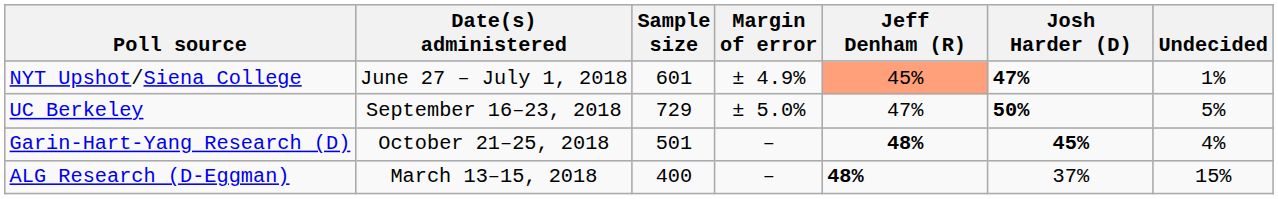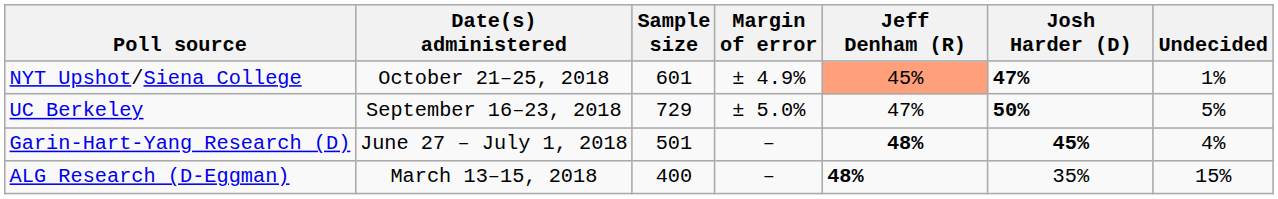 <table class="wikitable">
 <tr valign= bottom>
 <th>Poll source</th>
 <th>Date(s)<br>administered</th>
 <th>Sample<br>size</th>
 <th>Margin<br>of error</th>
 <th style="width:100px;">Jeff<br>Denham (R)</th>
 <th style="width:100px;">Josh<br>Harder (D)</th>
 <th>Undecided</th>
 </tr>
 <tr>
 <td><a href='#'>NYT Upshot</a>/<a href='#'>Siena College</a></td>
-<td align=center>June 27 – July 1, 2018</td>
+<td align=center>October 21–25, 2018</td>
 <td align=center>601</td>
 <td align=center>± 4.9%</td>
 <td align=center style="background: lightsalmon;">45%</td>
 <td><strong>47%</strong></td>
 <td align=center>1%</td>
 </tr>
 <tr>
 <td><a href='#'>UC Berkeley</a></td>
 <td align=center>September 16–23, 2018</td>
 <td align=center>729</td>
 <td align=center>± 5.0%</td>
 <td align=center>47%</td>
 <td><strong>50%</strong></td>
 <td align=center>5%</td>
 </tr>
 <tr>
 <td><a href='#'>Garin-Hart-Yang Research (D)</a></td>
-<td align=center>October 21–25, 2018</td>
+<td align=center>June 27 – July 1, 2018</td>
 <td align=center>501</td>
 <td align=center>–</td>
 <td align=center><strong>48%</strong></td>
 <td align=center><strong>45%</strong></td>
 <td align=center>4%</td>
 </tr>
 <tr>
 <td><a href='#'>ALG Research (D-Eggman)</a></td>
 <td align=center>March 13–15, 2018</td>
 <td align=center>400</td>
 <td align=center>–</td>
 <td><strong>48%</strong></td>
-<td align=center>37%</td>
+<td align=center>35%</td>
 <td align=center>15%</td>
 </tr>
 </table>
